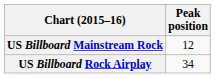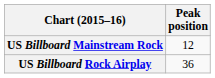 <table class="wikitable sortable plainrowheaders" style="text-align:center">
 <tr>
 <th scope="col">Chart (2015–16)</th>
 <th scope="col">Peak<br>position</th>
 </tr>
 <tr>
 <th scope="row">US <em>Billboard</em> <a href='#'>Mainstream Rock</a></th>
 <td>12</td>
 </tr>
 <tr>
 <th scope="row">US <em>Billboard</em> <a href='#'>Rock Airplay</a></th>
-<td>34</td>
+<td>36</td>
 </tr>
 </table>
